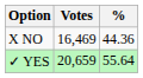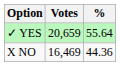 <table class="wikitable">
 <tr>
 <th>Option</th>
 <th>Votes</th>
 <th>%</th>
 </tr>
 <tr>
+<td style=background:#bbf8be>✓ YES</td>
+<td style=background:#bbf8be>20,659</td>
+<td style=background:#bbf8be>55.64</td>
+</tr>
+<tr>
 <td>X NO</td>
 <td>16,469</td>
 <td>44.36</td>
 </tr>
-<tr>
-<td style=background:#bbf8be>✓ YES</td>
-<td style=background:#bbf8be>20,659</td>
-<td style=background:#bbf8be>55.64</td>
-</tr>
 </table>
